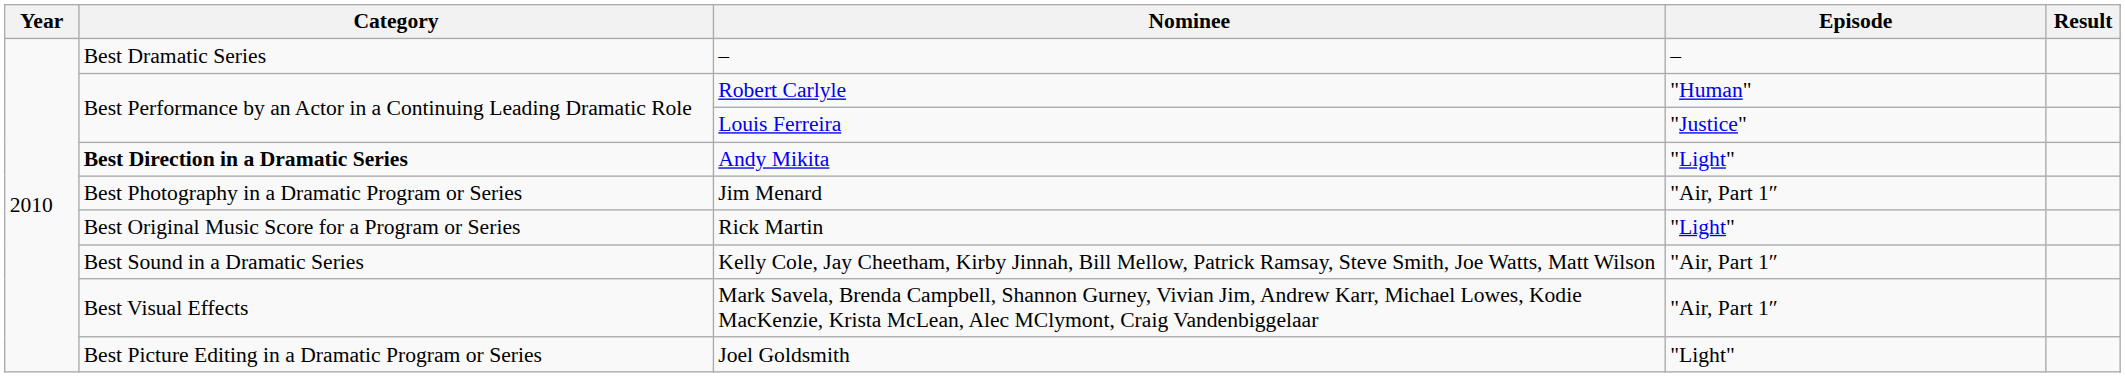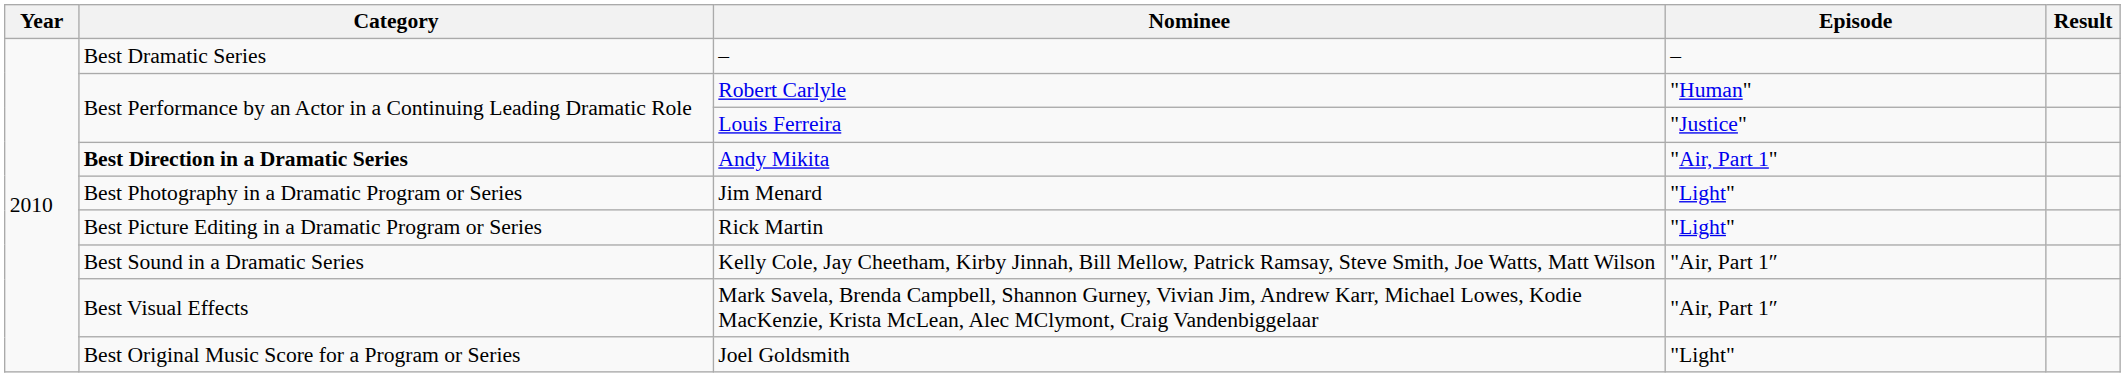 <table class="wikitable">
 <tr>
 <th width="3.5%">Year</th>
 <th width="30%">Category</th>
 <th>Nominee</th>
 <th width="18%">Episode</th>
 <th width="3.5%">Result</th>
 </tr>
 <tr>
 <td rowspan=9>2010</td>
 <td>Best Dramatic Series</td>
 <td>–</td>
 <td>–</td>
 <td></td>
 </tr>
 <tr>
 <td rowspan=2>Best Performance by an Actor in a Continuing Leading Dramatic Role</td>
 <td><a href='#'>Robert Carlyle</a></td>
 <td>"<a href='#'>Human</a>"</td>
 <td></td>
 </tr>
 <tr>
 <td><a href='#'>Louis Ferreira</a></td>
 <td>"<a href='#'>Justice</a>"</td>
 <td></td>
 </tr>
 <tr>
 <td><strong>Best Direction in a Dramatic Series</strong></td>
 <td><a href='#'>Andy Mikita</a></td>
-<td>"<a href='#'>Light</a>"</td>
+<td>"<a href='#'>Air, Part 1</a>"</td>
 <td></td>
 </tr>
 <tr>
 <td>Best Photography in a Dramatic Program or Series</td>
 <td>Jim Menard</td>
-<td>"Air, Part 1″</td>
+<td>"<a href='#'>Light</a>"</td>
 <td></td>
 </tr>
 <tr>
-<td>Best Original Music Score for a Program or Series</td>
+<td>Best Picture Editing in a Dramatic Program or Series</td>
 <td>Rick Martin</td>
 <td>"<a href='#'>Light</a>"</td>
 <td></td>
 </tr>
 <tr>
 <td>Best Sound in a Dramatic Series</td>
 <td>Kelly Cole, Jay Cheetham, Kirby Jinnah, Bill Mellow, Patrick Ramsay, Steve Smith, Joe Watts, Matt Wilson</td>
 <td>"Air, Part 1″</td>
 <td></td>
 </tr>
 <tr>
 <td>Best Visual Effects</td>
 <td>Mark Savela, Brenda Campbell, Shannon Gurney, Vivian Jim, Andrew Karr, Michael Lowes, Kodie MacKenzie, Krista McLean, Alec MClymont, Craig Vandenbiggelaar</td>
 <td>"Air, Part 1″</td>
 <td></td>
 </tr>
 <tr>
-<td>Best Picture Editing in a Dramatic Program or Series</td>
+<td>Best Original Music Score for a Program or Series</td>
 <td>Joel Goldsmith</td>
 <td>"Light"</td>
 <td></td>
 </tr>
 </table>
